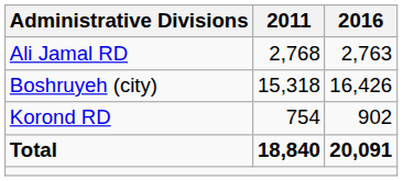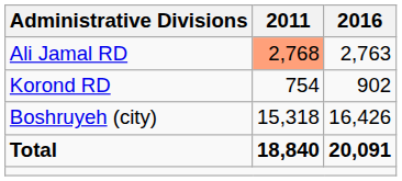 <table class="wikitable">
 <tr>
 <th>Administrative Divisions</th>
 <th>2011</th>
 <th>2016</th>
 </tr>
 <tr>
 <td><a href='#'>Ali Jamal RD</a></td>
-<td style="text-align: right;">2,768</td>
+<td style="background: lightsalmon; text-align: right;">2,768</td>
 <td style="text-align: right;">2,763</td>
+</tr>
+<tr>
+<td><a href='#'>Korond RD</a></td>
+<td style="text-align: right;">754</td>
+<td style="text-align: right;">902</td>
 </tr>
 <tr>
 <td><a href='#'>Boshruyeh</a> (city)</td>
 <td style="text-align: right;">15,318</td>
 <td style="text-align: right;">16,426</td>
-</tr>
-<tr>
-<td><a href='#'>Korond RD</a></td>
-<td style="text-align: right;">754</td>
-<td style="text-align: right;">902</td>
 </tr>
 <tr>
 <td><strong>Total</strong></td>
 <td style="text-align: right;"><strong>18,840</strong></td>
 <td style="text-align: right;"><strong>20,091</strong></td>
 </tr>
 <tr>
 <td colspan=3></td>
 </tr>
 </table>
